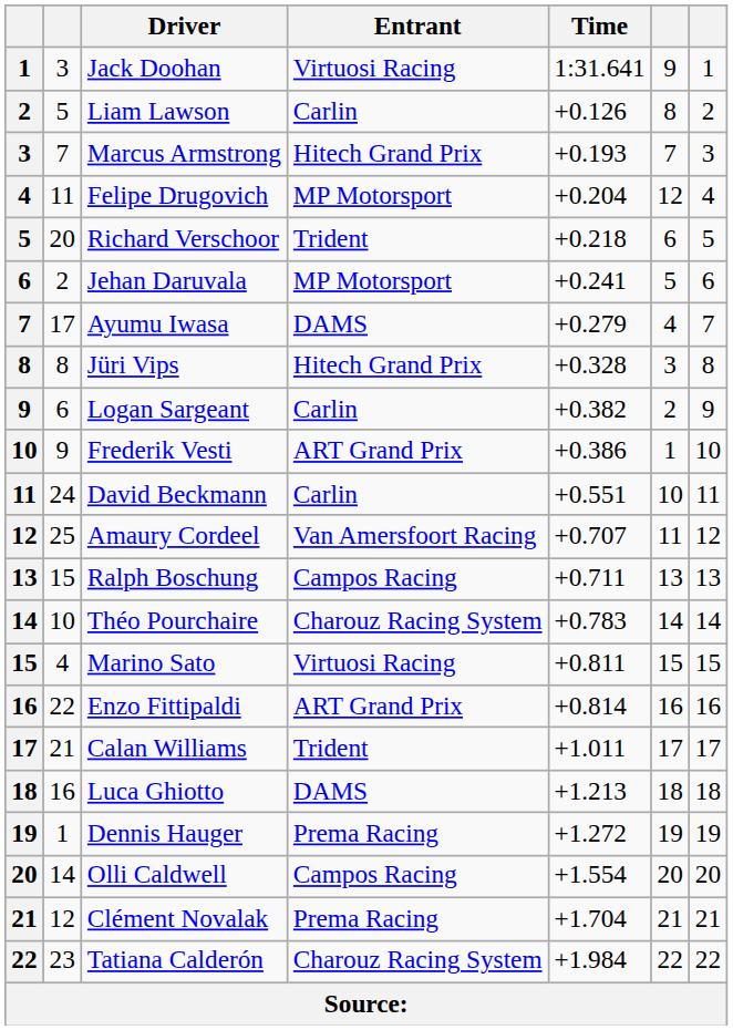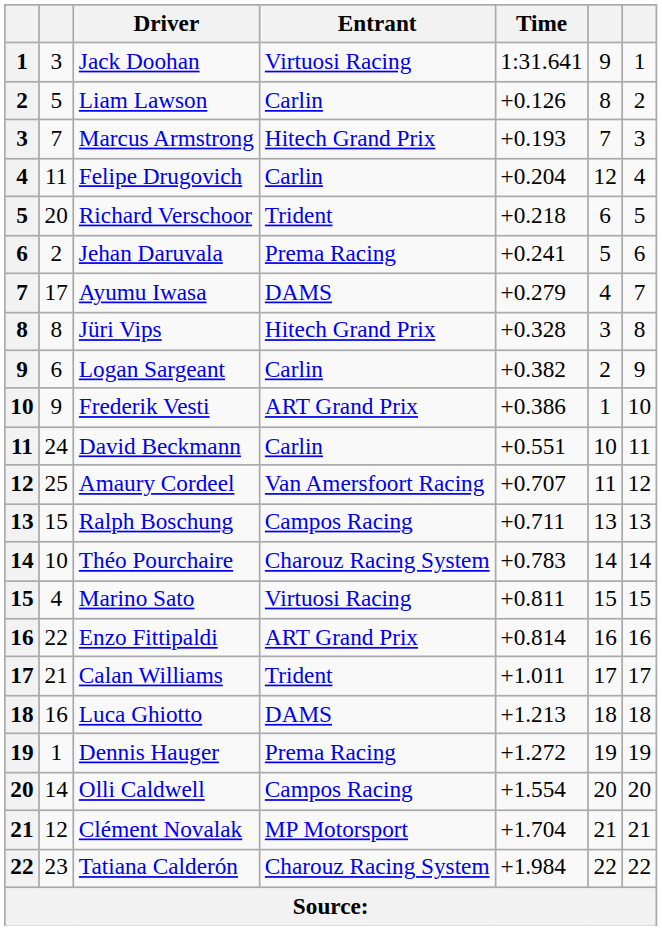 <table class="wikitable" style="font-size:85%">
 <tr>
 <th scope="col"></th>
 <th scope="col"></th>
 <th scope="col">Driver</th>
 <th scope="col">Entrant</th>
 <th scope="col">Time</th>
 <th scope="col"></th>
 <th scope="col"></th>
 </tr>
 <tr>
 <th>1</th>
 <td align="center">3</td>
 <td> <a href='#'>Jack Doohan</a></td>
 <td><a href='#'>Virtuosi Racing</a></td>
 <td>1:31.641</td>
 <td align="center">9</td>
 <td align="center">1</td>
 </tr>
 <tr>
 <th>2</th>
 <td align="center">5</td>
 <td> <a href='#'>Liam Lawson</a></td>
 <td><a href='#'>Carlin</a></td>
 <td>+0.126</td>
 <td align="center">8</td>
 <td align="center">2</td>
 </tr>
 <tr>
 <th>3</th>
 <td align="center">7</td>
 <td> <a href='#'>Marcus Armstrong</a></td>
 <td><a href='#'>Hitech Grand Prix</a></td>
 <td>+0.193</td>
 <td align="center">7</td>
 <td align="center">3</td>
 </tr>
 <tr>
 <th>4</th>
 <td align="center">11</td>
 <td> <a href='#'>Felipe Drugovich</a></td>
-<td><a href='#'>MP Motorsport</a></td>
+<td><a href='#'>Carlin</a></td>
 <td>+0.204</td>
 <td align="center">12</td>
 <td align="center">4</td>
 </tr>
 <tr>
 <th>5</th>
 <td align="center">20</td>
 <td> <a href='#'>Richard Verschoor</a></td>
 <td><a href='#'>Trident</a></td>
 <td>+0.218</td>
 <td align="center">6</td>
 <td align="center">5</td>
 </tr>
 <tr>
 <th>6</th>
 <td align="center">2</td>
 <td> <a href='#'>Jehan Daruvala</a></td>
-<td><a href='#'>MP Motorsport</a></td>
+<td><a href='#'>Prema Racing</a></td>
 <td>+0.241</td>
 <td align="center">5</td>
 <td align="center">6</td>
 </tr>
 <tr>
 <th>7</th>
 <td align="center">17</td>
 <td> <a href='#'>Ayumu Iwasa</a></td>
 <td><a href='#'>DAMS</a></td>
 <td>+0.279</td>
 <td align="center">4</td>
 <td align="center">7</td>
 </tr>
 <tr>
 <th>8</th>
 <td align="center">8</td>
 <td> <a href='#'>Jüri Vips</a></td>
 <td><a href='#'>Hitech Grand Prix</a></td>
 <td>+0.328</td>
 <td align="center">3</td>
 <td align="center">8</td>
 </tr>
 <tr>
 <th>9</th>
 <td align="center">6</td>
 <td> <a href='#'>Logan Sargeant</a></td>
 <td><a href='#'>Carlin</a></td>
 <td>+0.382</td>
 <td align="center">2</td>
 <td align="center">9</td>
 </tr>
 <tr>
 <th>10</th>
 <td align="center">9</td>
 <td> <a href='#'>Frederik Vesti</a></td>
 <td><a href='#'>ART Grand Prix</a></td>
 <td>+0.386</td>
 <td align="center">1</td>
 <td align="center">10</td>
 </tr>
 <tr>
 <th>11</th>
 <td align="center">24</td>
 <td> <a href='#'>David Beckmann</a></td>
 <td><a href='#'>Carlin</a></td>
 <td>+0.551</td>
 <td align="center">10</td>
 <td align="center">11</td>
 </tr>
 <tr>
 <th>12</th>
 <td align="center">25</td>
 <td> <a href='#'>Amaury Cordeel</a></td>
 <td><a href='#'>Van Amersfoort Racing</a></td>
 <td>+0.707</td>
 <td align="center">11</td>
 <td align="center">12</td>
 </tr>
 <tr>
 <th>13</th>
 <td align="center">15</td>
 <td> <a href='#'>Ralph Boschung</a></td>
 <td><a href='#'>Campos Racing</a></td>
 <td>+0.711</td>
 <td align="center">13</td>
 <td align="center">13</td>
 </tr>
 <tr>
 <th>14</th>
 <td align="center">10</td>
 <td> <a href='#'>Théo Pourchaire</a></td>
 <td><a href='#'>Charouz Racing System</a></td>
 <td>+0.783</td>
 <td align="center">14</td>
 <td align="center">14</td>
 </tr>
 <tr>
 <th>15</th>
 <td align="center">4</td>
 <td> <a href='#'>Marino Sato</a></td>
 <td><a href='#'>Virtuosi Racing</a></td>
 <td>+0.811</td>
 <td align="center">15</td>
 <td align="center">15</td>
 </tr>
 <tr>
 <th>16</th>
 <td align="center">22</td>
 <td> <a href='#'>Enzo Fittipaldi</a></td>
 <td><a href='#'>ART Grand Prix</a></td>
 <td>+0.814</td>
 <td align="center">16</td>
 <td align="center">16</td>
 </tr>
 <tr>
 <th>17</th>
 <td align="center">21</td>
 <td> <a href='#'>Calan Williams</a></td>
 <td><a href='#'>Trident</a></td>
 <td>+1.011</td>
 <td align="center">17</td>
 <td align="center">17</td>
 </tr>
 <tr>
 <th>18</th>
 <td align="center">16</td>
 <td> <a href='#'>Luca Ghiotto</a></td>
 <td><a href='#'>DAMS</a></td>
 <td>+1.213</td>
 <td align="center">18</td>
 <td align="center">18</td>
 </tr>
 <tr>
 <th>19</th>
 <td align="center">1</td>
 <td> <a href='#'>Dennis Hauger</a></td>
 <td><a href='#'>Prema Racing</a></td>
 <td>+1.272</td>
 <td align="center">19</td>
 <td align="center">19</td>
 </tr>
 <tr>
 <th>20</th>
 <td align="center">14</td>
 <td> <a href='#'>Olli Caldwell</a></td>
 <td><a href='#'>Campos Racing</a></td>
 <td>+1.554</td>
 <td align="center">20</td>
 <td align="center">20</td>
 </tr>
 <tr>
 <th>21</th>
 <td align="center">12</td>
 <td>  <a href='#'>Clément Novalak</a></td>
-<td><a href='#'>Prema Racing</a></td>
+<td><a href='#'>MP Motorsport</a></td>
 <td>+1.704</td>
 <td align="center">21</td>
 <td align="center">21</td>
 </tr>
 <tr>
 <th>22</th>
 <td align="center">23</td>
 <td> <a href='#'>Tatiana Calderón</a></td>
 <td><a href='#'>Charouz Racing System</a></td>
 <td>+1.984</td>
 <td align="center">22</td>
 <td align="center">22</td>
 </tr>
 <tr>
 <th colspan="7">Source:</th>
 </tr>
 </table>
